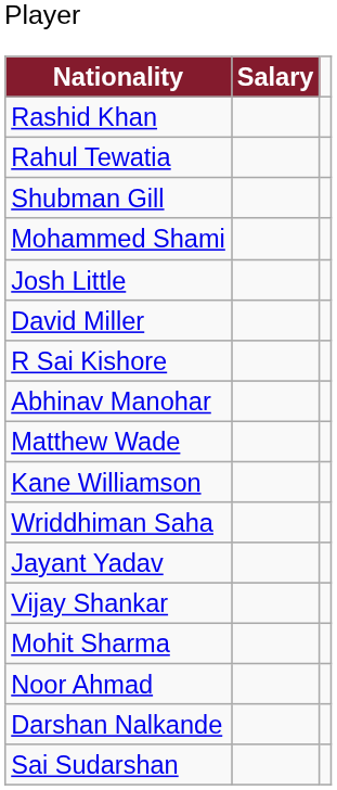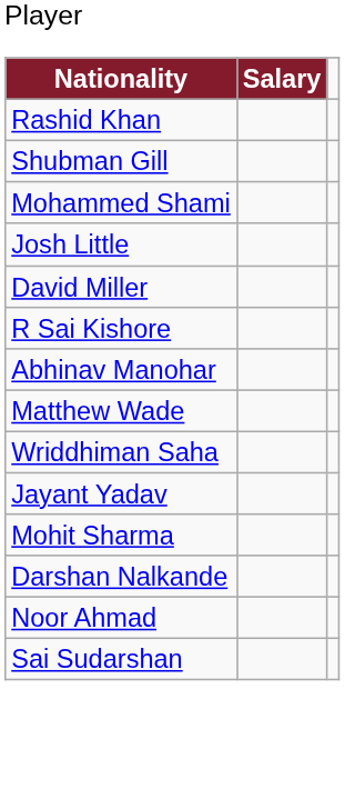 <table class="wikitable"style="font-size:95%;>
 <tr>
 <th style="background: #841B2D;color:white">Player</th>
 <th style="background: #841B2D;color:white">Nationality</th>
 <th style="background: #841B2D;color:white">Salary</th>
 </tr>
 <tr>
 <td><a href='#'>Rashid Khan</a></td>
-<td></td>
-<td></td>
-</tr>
-<tr>
-<td><a href='#'>Rahul Tewatia</a></td>
 <td></td>
 <td></td>
 </tr>
 <tr>
 <td><a href='#'>Shubman Gill</a></td>
 <td></td>
 <td></td>
 </tr>
 <tr>
 <td><a href='#'>Mohammed Shami</a></td>
 <td></td>
 <td></td>
 </tr>
 <tr>
 <td><a href='#'>Josh Little</a></td>
 <td></td>
 <td></td>
 </tr>
 <tr>
 <td><a href='#'>David Miller</a></td>
 <td></td>
 <td></td>
 </tr>
 <tr>
 <td><a href='#'>R Sai Kishore</a></td>
 <td></td>
 <td></td>
 </tr>
 <tr>
 <td><a href='#'>Abhinav Manohar</a></td>
 <td></td>
 <td></td>
 </tr>
 <tr>
 <td><a href='#'>Matthew Wade</a></td>
 <td></td>
 <td></td>
 </tr>
 <tr>
-<td><a href='#'>Kane Williamson</a></td>
-<td></td>
-<td></td>
-</tr>
-<tr>
 <td><a href='#'>Wriddhiman Saha</a></td>
 <td></td>
 <td></td>
 </tr>
 <tr>
 <td><a href='#'>Jayant Yadav</a></td>
 <td></td>
 <td></td>
 </tr>
 <tr>
-<td><a href='#'>Vijay Shankar</a></td>
+<td><a href='#'>Mohit Sharma</a></td>
 <td></td>
 <td></td>
 </tr>
 <tr>
-<td><a href='#'>Mohit Sharma</a></td>
+<td><a href='#'>Darshan Nalkande</a></td>
 <td></td>
 <td></td>
 </tr>
 <tr>
 <td><a href='#'>Noor Ahmad</a></td>
 <td></td>
 <td></td>
 </tr>
 <tr>
-<td><a href='#'>Darshan Nalkande</a></td>
-<td></td>
-<td></td>
-</tr>
-<tr>
 <td><a href='#'>Sai Sudarshan</a></td>
 <td></td>
 <td></td>
 </tr>
 </table>
